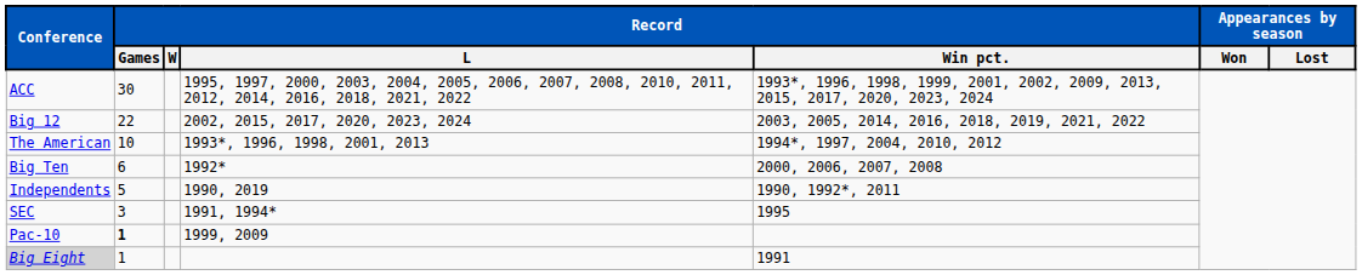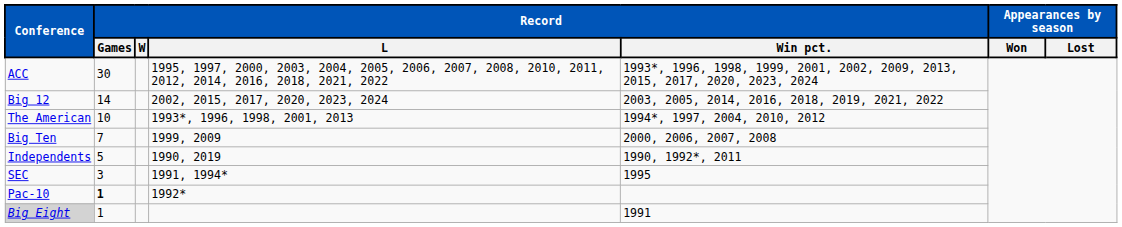 <table class="wikitable sortable">
 <tr>
 <th style="background:#0055b8; color:#ffffff; border: 2px solid #000000;" rowspan=2>Conference</th>
 <th style="background:#0055b8; color:#ffffff; border: 2px solid #000000;" colspan=4>Record</th>
 <th style="background:#0055b8; color:#ffffff; border: 2px solid #000000;" colspan=2>Appearances by season</th>
 </tr>
 <tr>
 <th style="border: 2px solid #000000;">Games</th>
 <th style="border: 2px solid #000000;">W</th>
 <th style="border: 2px solid #000000;">L</th>
 <th style="border: 2px solid #000000;">Win pct.</th>
 <th style="border: 2px solid #000000;" class=unsortable>Won</th>
 <th style="border: 2px solid #000000;" class=unsortable>Lost</th>
 </tr>
 <tr>
 <td><a href='#'>ACC</a></td>
 <td>30</td>
 <td></td>
 <td>1995, 1997, 2000, 2003, 2004, 2005, 2006, 2007, 2008, 2010, 2011, 2012, 2014, 2016, 2018, 2021, 2022</td>
 <td>1993*, 1996, 1998, 1999, 2001, 2002, 2009, 2013, 2015, 2017, 2020, 2023, 2024</td>
 </tr>
 <tr>
 <td><a href='#'>Big 12</a></td>
-<td>22</td>
+<td>14</td>
 <td></td>
 <td>2002, 2015, 2017, 2020, 2023, 2024</td>
 <td>2003, 2005, 2014, 2016, 2018, 2019, 2021, 2022</td>
 </tr>
 <tr>
 <td><a href='#'>The American</a></td>
 <td>10</td>
 <td></td>
 <td>1993*, 1996, 1998, 2001, 2013</td>
 <td>1994*, 1997, 2004, 2010, 2012</td>
 </tr>
 <tr>
 <td><a href='#'>Big Ten</a></td>
-<td>6</td>
+<td>7</td>
 <td></td>
-<td>1992*</td>
+<td>1999, 2009</td>
 <td>2000, 2006, 2007, 2008</td>
 </tr>
 <tr>
 <td><a href='#'>Independents</a></td>
 <td>5</td>
 <td></td>
 <td>1990, 2019</td>
 <td>1990, 1992*, 2011</td>
 </tr>
 <tr>
 <td><a href='#'>SEC</a></td>
 <td>3</td>
 <td></td>
 <td>1991, 1994*</td>
 <td>1995</td>
 </tr>
 <tr>
 <td><a href='#'>Pac-10</a></td>
 <td><strong>1</strong></td>
 <td></td>
-<td>1999, 2009</td>
+<td>1992*</td>
 <td></td>
 </tr>
 <tr>
 <td bgcolor=lightgrey><em><a href='#'>Big Eight</a></em></td>
 <td>1</td>
 <td></td>
 <td></td>
 <td>1991</td>
 </tr>
 </table>
